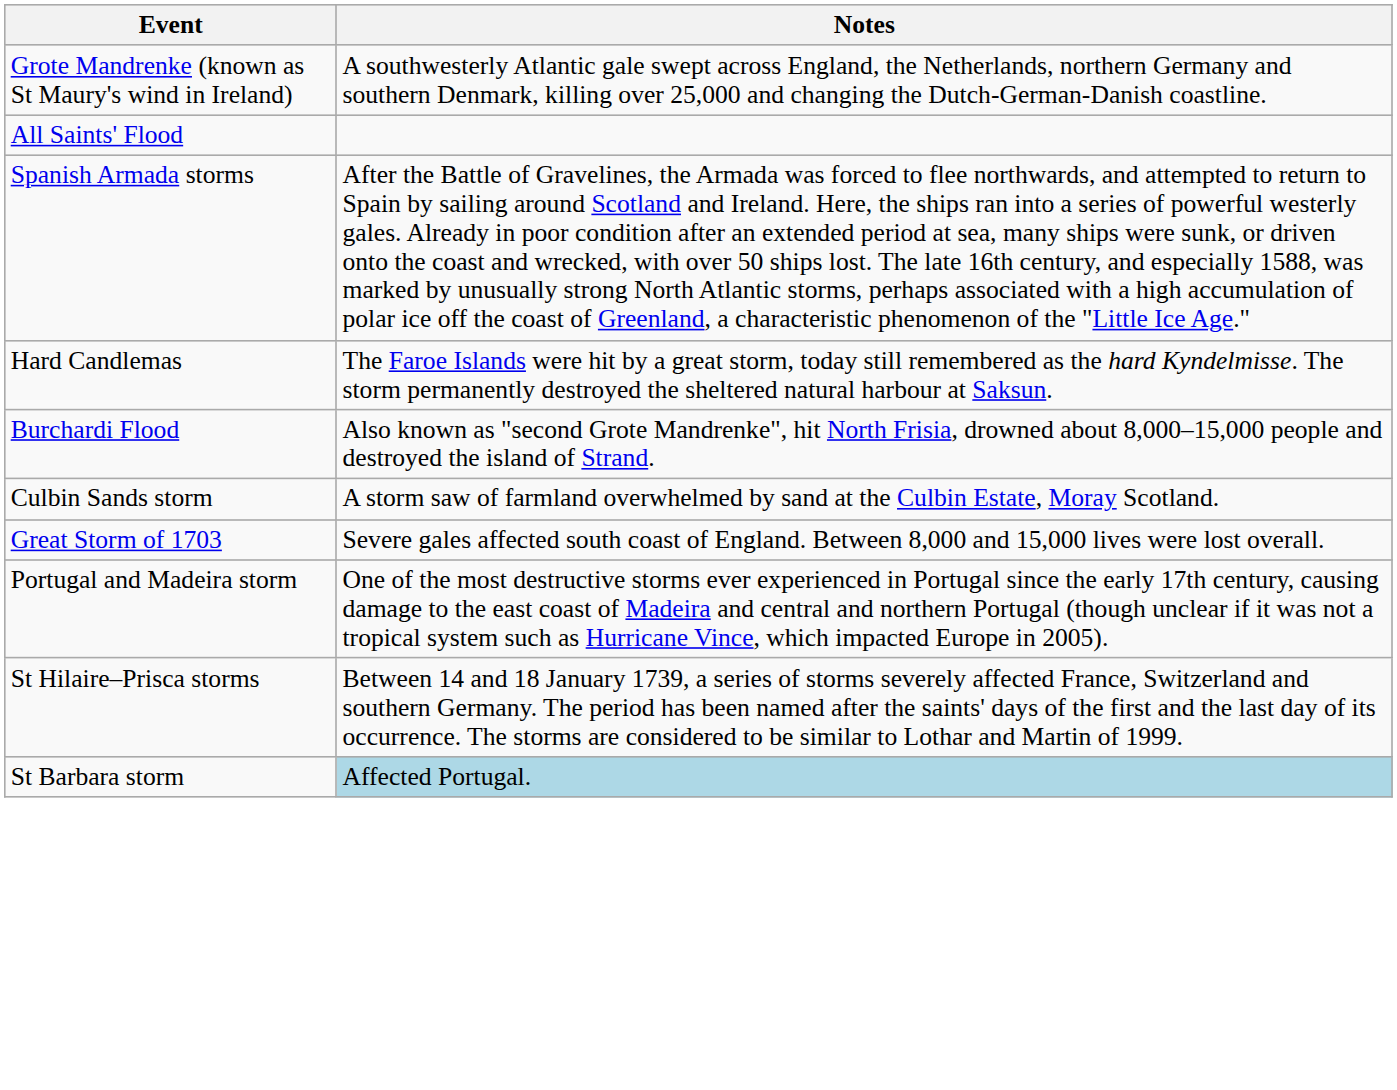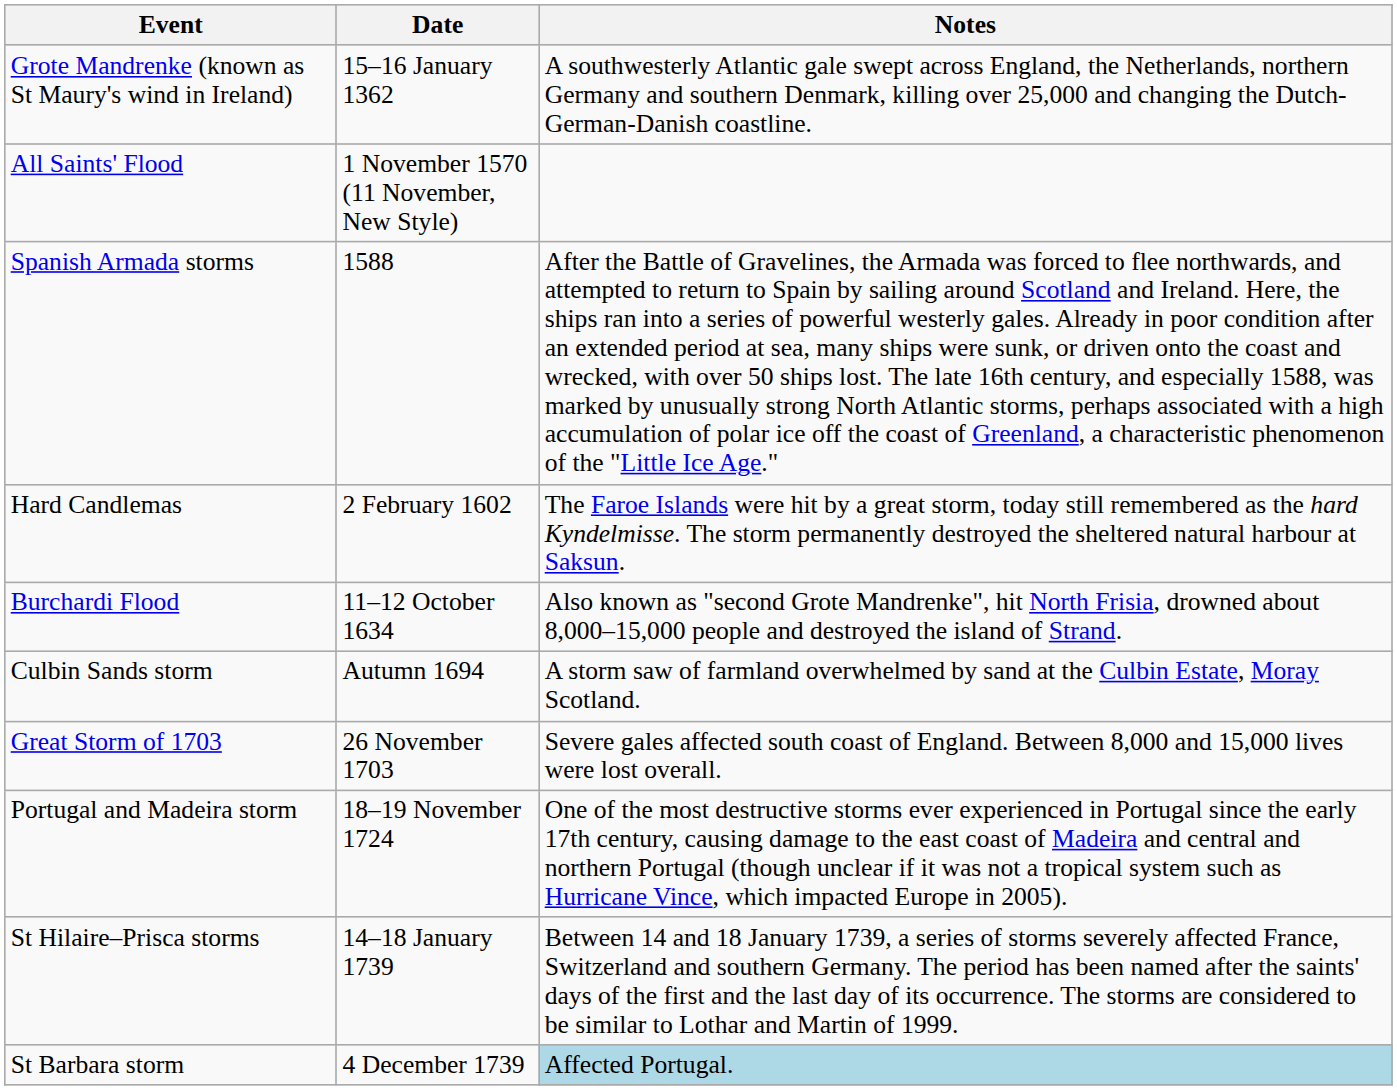 <table class="wikitable">
 <tr valign=top>
 <th width=200>Event</th>
+<th>Date</th>
 <th>Notes</th>
 </tr>
 <tr valign=top>
 <td><a href='#'>Grote Mandrenke</a> (known as St Maury's wind in Ireland)</td>
+<td>15–16 January 1362</td>
 <td>A southwesterly Atlantic gale swept across England, the Netherlands, northern Germany and southern Denmark, killing over 25,000 and changing the Dutch-German-Danish coastline.</td>
 </tr>
 <tr valign=top>
 <td><a href='#'>All Saints' Flood</a></td>
+<td>1 November 1570 (11 November, New Style)</td>
 <td></td>
 </tr>
 <tr valign=top>
 <td><a href='#'>Spanish Armada</a> storms</td>
+<td>1588</td>
 <td>After the Battle of Gravelines, the Armada was forced to flee northwards, and attempted to return to Spain by sailing around <a href='#'>Scotland</a> and Ireland. Here, the ships ran into a series of powerful westerly gales. Already in poor condition after an extended period at sea, many ships were sunk, or driven onto the coast and wrecked, with over 50 ships lost. The late 16th century, and especially 1588, was marked by unusually strong North Atlantic storms, perhaps associated with a high accumulation of polar ice off the coast of <a href='#'>Greenland</a>, a characteristic phenomenon of the "<a href='#'>Little Ice Age</a>."</td>
 </tr>
 <tr valign=top>
 <td>Hard Candlemas</td>
+<td>2 February 1602</td>
 <td>The <a href='#'>Faroe Islands</a> were hit by a great storm, today still remembered as the <em>hard Kyndelmisse</em>. The storm permanently destroyed the sheltered natural harbour at <a href='#'>Saksun</a>.</td>
 </tr>
 <tr valign=top>
 <td><a href='#'>Burchardi Flood</a></td>
+<td>11–12 October 1634</td>
 <td>Also known as "second Grote Mandrenke", hit <a href='#'>North Frisia</a>, drowned about 8,000–15,000 people and destroyed the island of <a href='#'>Strand</a>.</td>
 </tr>
 <tr valign=top>
 <td>Culbin Sands storm</td>
+<td>Autumn 1694</td>
 <td>A storm saw  of farmland overwhelmed by sand at the <a href='#'>Culbin Estate</a>, <a href='#'>Moray</a> Scotland.</td>
 </tr>
 <tr valign=top>
 <td><a href='#'>Great Storm of 1703</a></td>
+<td>26 November 1703</td>
 <td>Severe gales affected south coast of England. Between 8,000 and 15,000 lives were lost overall.</td>
 </tr>
 <tr valign=top>
 <td>Portugal and Madeira storm</td>
+<td>18–19 November 1724</td>
 <td>One of the most destructive storms ever experienced in Portugal since the early 17th century, causing damage to the east coast of <a href='#'>Madeira</a> and central and northern Portugal (though unclear if it was not a tropical system such as <a href='#'>Hurricane Vince</a>, which impacted Europe in 2005).</td>
 </tr>
 <tr valign=top>
 <td>St Hilaire–Prisca storms</td>
+<td>14–18 January 1739</td>
 <td>Between 14 and 18 January 1739, a series of storms severely affected France, Switzerland and southern Germany. The period has been named after the saints' days of the first and the last day of its occurrence. The storms are considered to be similar to Lothar and Martin of 1999.</td>
 </tr>
 <tr valign=top>
 <td>St Barbara storm</td>
+<td>4 December 1739</td>
 <td style="background: lightblue;">Affected Portugal.</td>
 </tr>
 </table>
